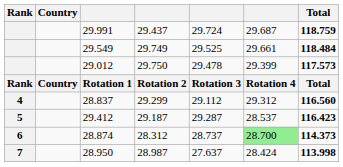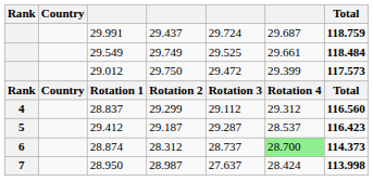 <table class="wikitable sortable">
 <tr>
 <th scope="col">Rank</th>
 <th scope="col">Country</th>
 <th scope="col"></th>
 <th scope="col"></th>
 <th scope="col"></th>
 <th scope="col"></th>
 <th scope="col">Total</th>
 </tr>
 <tr>
 <th scope="row"></th>
 <td align="left"></td>
 <td>29.991</td>
 <td>29.437</td>
 <td>29.724</td>
 <td>29.687</td>
 <td><strong>118.759</strong></td>
 </tr>
 <tr>
 <th scope="row"></th>
 <td align="left"></td>
 <td>29.549</td>
 <td>29.749</td>
 <td>29.525</td>
 <td>29.661</td>
 <td><strong>118.484</strong></td>
 </tr>
 <tr>
 <th scope="row"></th>
 <td align="left"></td>
 <td>29.012</td>
 <td>29.750</td>
-<td>29.478</td>
+<td>29.472</td>
 <td>29.399</td>
 <td><strong>117.573</strong></td>
 </tr>
 <tr>
 <th>Rank</th>
 <th>Country</th>
 <th>Rotation 1</th>
 <th>Rotation 2</th>
 <th>Rotation 3</th>
 <th>Rotation 4</th>
 <th>Total</th>
 </tr>
 <tr>
 <th scope="row">4</th>
 <td align="left"></td>
 <td>28.837</td>
 <td>29.299</td>
 <td>29.112</td>
 <td>29.312</td>
 <td><strong>116.560</strong></td>
 </tr>
 <tr>
 <th scope="row">5</th>
 <td align="left"></td>
 <td>29.412</td>
 <td>29.187</td>
 <td>29.287</td>
 <td>28.537</td>
 <td><strong>116.423</strong></td>
 </tr>
 <tr>
 <th scope="row">6</th>
 <td align="left"></td>
 <td>28.874</td>
 <td>28.312</td>
 <td>28.737</td>
 <td style="background: lightgreen;">28.700</td>
 <td><strong>114.373</strong></td>
 </tr>
 <tr>
 <th scope="row">7</th>
 <td align="left"></td>
 <td>28.950</td>
 <td>28.987</td>
 <td>27.637</td>
 <td>28.424</td>
 <td><strong>113.998</strong></td>
 </tr>
 </table>
